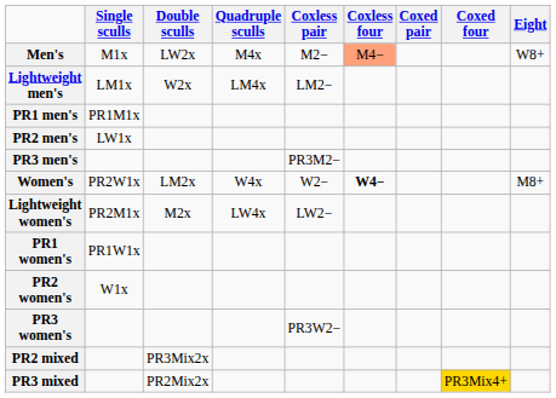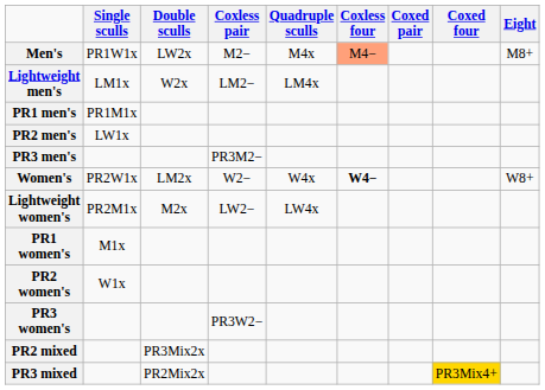 <table class="wikitable" style="text-align:center;">
 <tr>
 <td></td>
 <th><a href='#'>Single sculls</a></th>
 <th><a href='#'>Double sculls</a></th>
+<th><a href='#'>Coxless pair</a></th>
 <th><a href='#'>Quadruple sculls</a></th>
-<th><a href='#'>Coxless pair</a></th>
 <th><a href='#'>Coxless four</a></th>
 <th><a href='#'>Coxed pair</a></th>
 <th><a href='#'>Coxed four</a></th>
 <th><a href='#'>Eight</a></th>
 </tr>
 <tr>
 <th>Men's</th>
-<td>M1x</td>
+<td>PR1W1x</td>
 <td>LW2x</td>
+<td>M2−</td>
 <td>M4x</td>
-<td>M2−</td>
 <td style="background: lightsalmon;">M4−</td>
 <td></td>
 <td></td>
-<td>W8+ </td>
+<td>M8+ </td>
 </tr>
 <tr>
 <th><a href='#'>Lightweight</a> men's</th>
 <td>LM1x</td>
 <td>W2x</td>
+<td>LM2−</td>
 <td>LM4x</td>
-<td>LM2−</td>
 <td></td>
 <td></td>
 <td></td>
 <td></td>
 </tr>
 <tr>
 <th>PR1 men's</th>
 <td>PR1M1x</td>
 <td></td>
 <td></td>
 <td></td>
 <td></td>
 <td></td>
 <td></td>
 <td></td>
 </tr>
 <tr>
 <th>PR2 men's</th>
 <td>LW1x</td>
 <td></td>
 <td></td>
 <td></td>
 <td></td>
 <td></td>
 <td></td>
 <td></td>
 </tr>
 <tr>
 <th>PR3 men's</th>
 <td></td>
 <td></td>
+<td>PR3M2−</td>
 <td></td>
-<td>PR3M2−</td>
 <td></td>
 <td></td>
 <td></td>
 <td></td>
 </tr>
 <tr>
 <th>Women's</th>
 <td>PR2W1x</td>
 <td>LM2x</td>
+<td>W2−</td>
 <td>W4x</td>
-<td>W2−</td>
 <td><strong>W4−</strong></td>
 <td></td>
 <td></td>
-<td>M8+ </td>
+<td>W8+ </td>
 </tr>
 <tr>
 <th>Lightweight women's</th>
 <td>PR2M1x</td>
 <td>M2x</td>
+<td>LW2−</td>
 <td>LW4x</td>
-<td>LW2−</td>
 <td></td>
 <td></td>
 <td></td>
 <td></td>
 </tr>
 <tr>
 <th>PR1 women's</th>
-<td>PR1W1x</td>
+<td>M1x</td>
 <td></td>
 <td></td>
 <td></td>
 <td></td>
 <td></td>
 <td></td>
 <td></td>
 </tr>
 <tr>
 <th>PR2 women's</th>
 <td>W1x</td>
 <td></td>
 <td></td>
 <td></td>
 <td></td>
 <td></td>
 <td></td>
 <td></td>
 </tr>
 <tr>
 <th>PR3 women's</th>
 <td></td>
 <td></td>
+<td>PR3W2−</td>
 <td></td>
-<td>PR3W2−</td>
 <td></td>
 <td></td>
 <td></td>
 <td></td>
 </tr>
 <tr>
 <th>PR2 mixed</th>
 <td></td>
 <td>PR3Mix2x</td>
 <td></td>
 <td></td>
 <td></td>
 <td></td>
 <td></td>
 <td></td>
 </tr>
 <tr>
 <th>PR3 mixed</th>
 <td></td>
 <td>PR2Mix2x</td>
 <td></td>
 <td></td>
 <td></td>
 <td></td>
 <td style="background: gold;">PR3Mix4+ </td>
 <td></td>
 </tr>
 </table>
